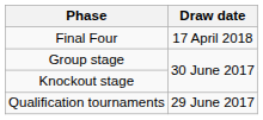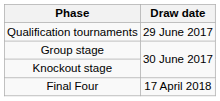 <table class="wikitable" style="text-align:center">
 <tr>
 <th>Phase</th>
 <th>Draw date</th>
 </tr>
 <tr>
-<td>Final Four</td>
-<td>17 April 2018</td>
+<td>Qualification tournaments</td>
+<td>29 June 2017</td>
 </tr>
 <tr>
 <td>Group stage</td>
 <td rowspan=2>30 June 2017</td>
 </tr>
 <tr>
 <td>Knockout stage</td>
 </tr>
 <tr>
-<td>Qualification tournaments</td>
-<td>29 June 2017</td>
+<td>Final Four</td>
+<td>17 April 2018</td>
 </tr>
 </table>
